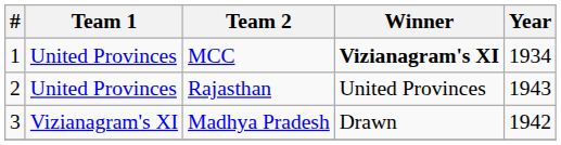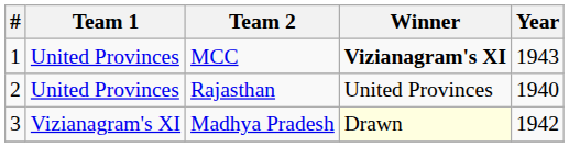 <table class="wikitable">
 <tr>
 <th>#</th>
 <th>Team 1</th>
 <th>Team 2</th>
 <th>Winner</th>
 <th>Year</th>
 </tr>
 <tr>
 <td>1</td>
 <td><a href='#'>United Provinces</a></td>
 <td><a href='#'>MCC</a></td>
 <td><strong>Vizianagram's XI</strong></td>
-<td>1934</td>
+<td>1943</td>
 </tr>
 <tr>
 <td>2</td>
 <td><a href='#'>United Provinces</a></td>
 <td><a href='#'>Rajasthan</a></td>
 <td>United Provinces</td>
-<td>1943</td>
+<td>1940</td>
 </tr>
 <tr>
 <td>3</td>
 <td><a href='#'>Vizianagram's XI</a></td>
 <td><a href='#'>Madhya Pradesh</a></td>
-<td>Drawn</td>
+<td style="background: lightyellow;">Drawn</td>
 <td>1942</td>
 </tr>
 <tr>
 </tr>
 </table>
